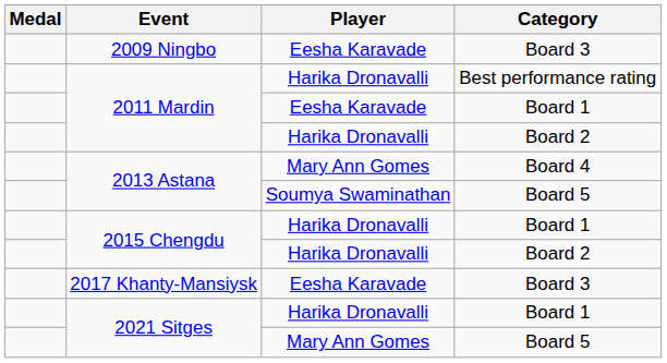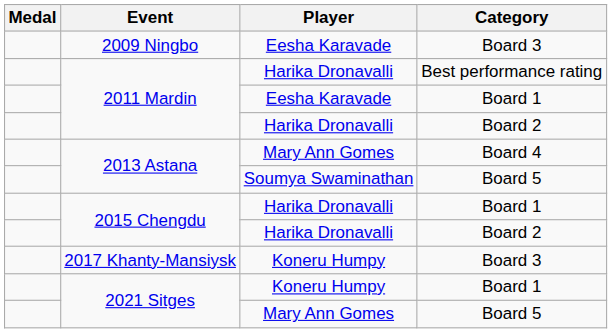 <table class="wikitable sortable" style="text-align:center">
 <tr>
 <th>Medal</th>
 <th>Event</th>
 <th>Player</th>
 <th>Category</th>
 </tr>
 <tr>
 <td></td>
 <td><a href='#'>2009 Ningbo</a></td>
 <td><a href='#'>Eesha Karavade</a></td>
 <td>Board 3</td>
 </tr>
 <tr>
 <td></td>
 <td rowspan=3><a href='#'>2011 Mardin</a></td>
 <td><a href='#'>Harika Dronavalli</a></td>
 <td>Best performance rating</td>
 </tr>
 <tr>
 <td></td>
 <td><a href='#'>Eesha Karavade</a></td>
 <td>Board 1</td>
 </tr>
 <tr>
 <td></td>
 <td><a href='#'>Harika Dronavalli</a></td>
 <td>Board 2</td>
 </tr>
 <tr>
 <td></td>
 <td rowspan=2><a href='#'>2013 Astana</a></td>
 <td><a href='#'>Mary Ann Gomes</a></td>
 <td>Board 4</td>
 </tr>
 <tr>
 <td></td>
 <td><a href='#'>Soumya Swaminathan</a></td>
 <td>Board 5</td>
 </tr>
 <tr>
 <td></td>
 <td rowspan=2><a href='#'>2015 Chengdu</a></td>
 <td><a href='#'>Harika Dronavalli</a></td>
 <td>Board 1</td>
 </tr>
 <tr>
 <td></td>
 <td><a href='#'>Harika Dronavalli</a></td>
 <td>Board 2</td>
 </tr>
 <tr>
 <td></td>
 <td><a href='#'>2017 Khanty-Mansiysk</a></td>
-<td><a href='#'>Eesha Karavade</a></td>
+<td><a href='#'>Koneru Humpy</a></td>
 <td>Board 3</td>
 </tr>
 <tr>
 <td></td>
 <td rowspan=2><a href='#'>2021 Sitges</a></td>
-<td><a href='#'>Harika Dronavalli</a></td>
+<td><a href='#'>Koneru Humpy</a></td>
 <td>Board 1</td>
 </tr>
 <tr>
 <td></td>
 <td><a href='#'>Mary Ann Gomes</a></td>
 <td>Board 5</td>
 </tr>
 </table>
